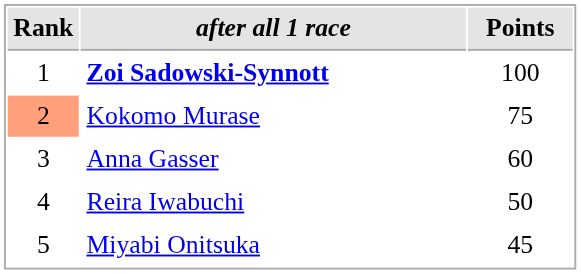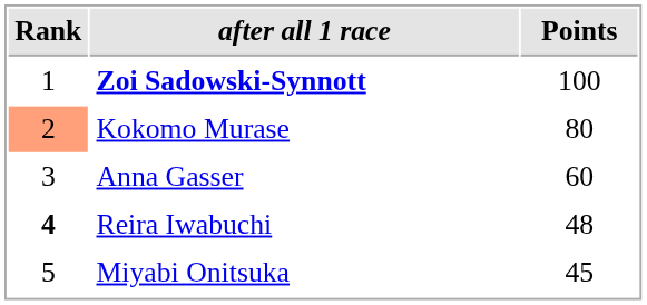 <table cellspacing="1" cellpadding="3" style="border:1px solid #aaa; font-size:86%;">
 <tr style="background:#e4e4e4;">
 <th style="border-bottom:1px solid #aaa; width:10px;">Rank</th>
 <th style="border-bottom:1px solid #aaa; width:200px;"><em>after all 1 race</em></th>
 <th style="border-bottom:1px solid #aaa; width:50px;">Points</th>
 </tr>
 <tr>
 <td align=center>1</td>
 <td><strong> <a href='#'>Zoi Sadowski-Synnott</a></strong></td>
 <td align=center>100</td>
 </tr>
 <tr>
 <td align=center style="background: lightsalmon;">2</td>
 <td> <a href='#'>Kokomo Murase</a></td>
-<td align=center>75</td>
+<td align=center>80</td>
 </tr>
 <tr>
 <td align=center>3</td>
 <td> <a href='#'>Anna Gasser</a></td>
 <td align=center>60</td>
 </tr>
 <tr>
-<td align=center>4</td>
+<td align=center><strong>4</strong></td>
 <td> <a href='#'>Reira Iwabuchi</a></td>
-<td align=center>50</td>
+<td align=center>48</td>
 </tr>
 <tr>
 <td align=center>5</td>
 <td> <a href='#'>Miyabi Onitsuka</a></td>
 <td align=center>45</td>
 </tr>
 </table>
